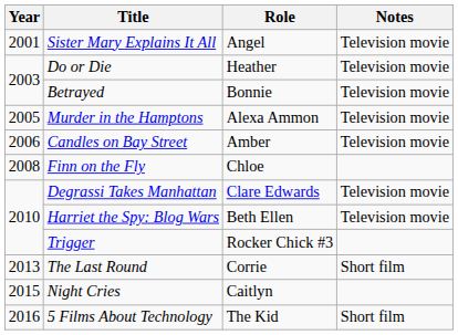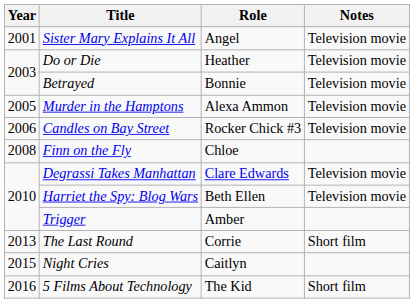 <table class="wikitable sortable">
 <tr>
 <th>Year</th>
 <th>Title</th>
 <th>Role</th>
 <th class="unsortable">Notes</th>
 </tr>
 <tr>
 <td>2001</td>
 <td><em><a href='#'>Sister Mary Explains It All</a></em></td>
 <td>Angel</td>
 <td>Television movie</td>
 </tr>
 <tr>
 <td rowspan="2">2003</td>
 <td><em>Do or Die</em></td>
 <td>Heather</td>
 <td>Television movie</td>
 </tr>
 <tr>
 <td><em>Betrayed</em></td>
 <td>Bonnie</td>
 <td>Television movie</td>
 </tr>
 <tr>
 <td>2005</td>
 <td><em><a href='#'>Murder in the Hamptons</a></em></td>
 <td>Alexa Ammon</td>
 <td>Television movie</td>
 </tr>
 <tr>
 <td>2006</td>
 <td><em><a href='#'>Candles on Bay Street</a></em></td>
-<td>Amber</td>
+<td>Rocker Chick #3</td>
 <td>Television movie</td>
 </tr>
 <tr>
 <td>2008</td>
 <td><em><a href='#'>Finn on the Fly</a></em></td>
 <td>Chloe</td>
 <td></td>
 </tr>
 <tr>
 <td rowspan="3">2010</td>
 <td><em><a href='#'>Degrassi Takes Manhattan</a></em></td>
 <td><a href='#'>Clare Edwards</a></td>
 <td>Television movie</td>
 </tr>
 <tr>
 <td><em><a href='#'>Harriet the Spy: Blog Wars</a></em></td>
 <td>Beth Ellen</td>
 <td>Television movie</td>
 </tr>
 <tr>
 <td><em><a href='#'>Trigger</a></em></td>
-<td>Rocker Chick #3</td>
+<td>Amber</td>
 <td></td>
 </tr>
 <tr>
 <td>2013</td>
 <td data-sort-value="Last Round, The"><em>The Last Round</em></td>
 <td>Corrie</td>
 <td>Short film</td>
 </tr>
 <tr>
 <td>2015</td>
 <td><em>Night Cries</em></td>
 <td>Caitlyn</td>
 <td></td>
 </tr>
 <tr>
 <td>2016</td>
 <td><em>5 Films About Technology</em></td>
 <td>The Kid</td>
 <td>Short film</td>
 </tr>
 </table>
